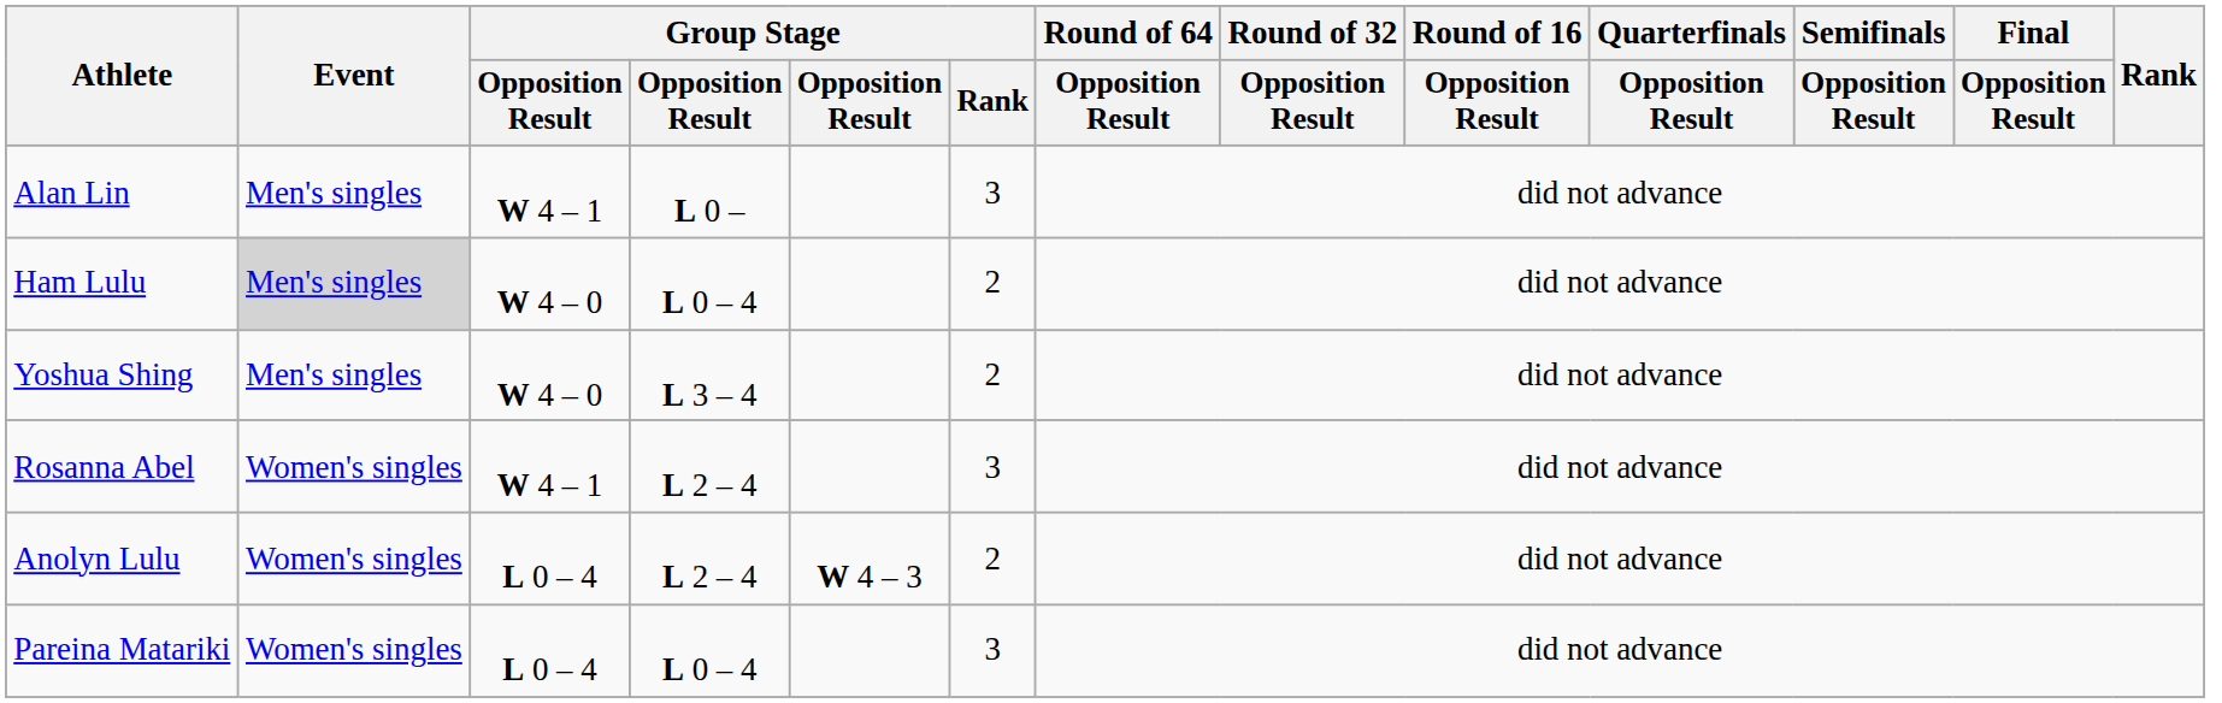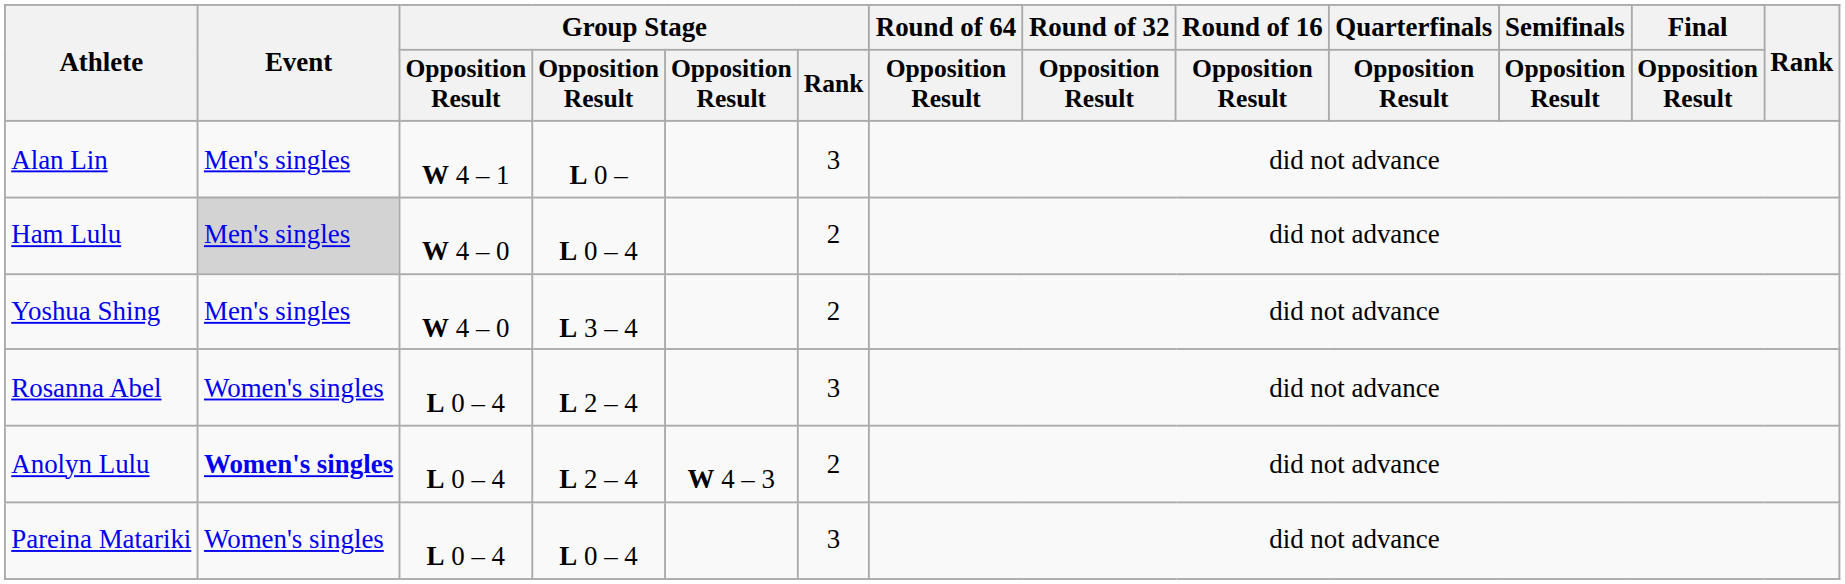 <table class="wikitable" style="font-size:90%">
 <tr>
 <th rowspan=2>Athlete</th>
 <th rowspan=2>Event</th>
 <th colspan=4>Group Stage</th>
 <th>Round of 64</th>
 <th>Round of 32</th>
 <th>Round of 16</th>
 <th>Quarterfinals</th>
 <th>Semifinals</th>
 <th>Final</th>
 <th rowspan=2>Rank</th>
 </tr>
 <tr style="font-size:95%">
 <th>Opposition<br>Result</th>
 <th>Opposition<br>Result</th>
 <th>Opposition<br>Result</th>
 <th>Rank</th>
 <th>Opposition<br>Result</th>
 <th>Opposition<br>Result</th>
 <th>Opposition<br>Result</th>
 <th>Opposition<br>Result</th>
 <th>Opposition<br>Result</th>
 <th>Opposition<br>Result</th>
 </tr>
 <tr align=center>
 <td align=left><a href='#'>Alan Lin</a></td>
 <td align=left><a href='#'>Men's singles</a></td>
 <td><br><strong>W</strong> 4 – 1</td>
 <td><br><strong>L</strong> 0 –</td>
 <td></td>
 <td>3</td>
 <td colspan=7>did not advance</td>
 </tr>
 <tr align=center>
 <td align=left><a href='#'>Ham Lulu</a></td>
 <td align=left style="background: lightgrey;"><a href='#'>Men's singles</a></td>
 <td><br><strong>W</strong> 4 – 0</td>
 <td><br><strong>L</strong> 0 – 4</td>
 <td></td>
 <td>2</td>
 <td colspan=7>did not advance</td>
 </tr>
 <tr align=center>
 <td align=left><a href='#'>Yoshua Shing</a></td>
 <td align=left><a href='#'>Men's singles</a></td>
 <td><br><strong>W</strong> 4 – 0</td>
 <td><br><strong>L</strong> 3 – 4</td>
 <td></td>
 <td>2</td>
 <td colspan=7>did not advance</td>
 </tr>
 <tr align=center>
 <td align=left><a href='#'>Rosanna Abel</a></td>
 <td align=left><a href='#'>Women's singles</a></td>
-<td><br><strong>W</strong> 4 – 1</td>
+<td><br><strong>L</strong> 0 – 4</td>
 <td><br><strong>L</strong> 2 – 4</td>
 <td></td>
 <td>3</td>
 <td colspan=7>did not advance</td>
 </tr>
 <tr align=center>
 <td align=left><a href='#'>Anolyn Lulu</a></td>
-<td align=left><a href='#'>Women's singles</a></td>
+<td align=left><strong><a href='#'>Women's singles</a></strong></td>
 <td><br><strong>L</strong> 0 – 4</td>
 <td><br><strong>L</strong> 2 – 4</td>
 <td><br><strong>W</strong> 4 – 3</td>
 <td>2</td>
 <td colspan=7>did not advance</td>
 </tr>
 <tr align=center>
 <td align=left><a href='#'>Pareina Matariki</a></td>
 <td align=left><a href='#'>Women's singles</a></td>
 <td><br><strong>L</strong> 0 – 4</td>
 <td><br><strong>L</strong> 0 – 4</td>
 <td></td>
 <td>3</td>
 <td colspan=7>did not advance</td>
 </tr>
 </table>
